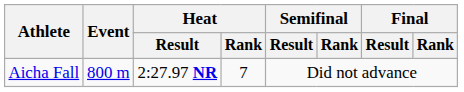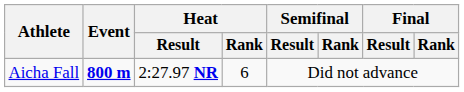 <table class="wikitable" style="font-size:90%">
 <tr>
 <th rowspan="2">Athlete</th>
 <th rowspan="2">Event</th>
 <th colspan="2">Heat</th>
 <th colspan="2">Semifinal</th>
 <th colspan="2">Final</th>
 </tr>
 <tr style="font-size:95%">
 <th>Result</th>
 <th>Rank</th>
 <th>Result</th>
 <th>Rank</th>
 <th>Result</th>
 <th>Rank</th>
 </tr>
 <tr align=center>
 <td align=left><a href='#'>Aicha Fall</a></td>
-<td align=left><a href='#'>800 m</a></td>
+<td align=left><strong><a href='#'>800 m</a></strong></td>
 <td>2:27.97 <strong><a href='#'>NR</a></strong></td>
-<td>7</td>
+<td>6</td>
 <td colspan=4>Did not advance</td>
 </tr>
 </table>
